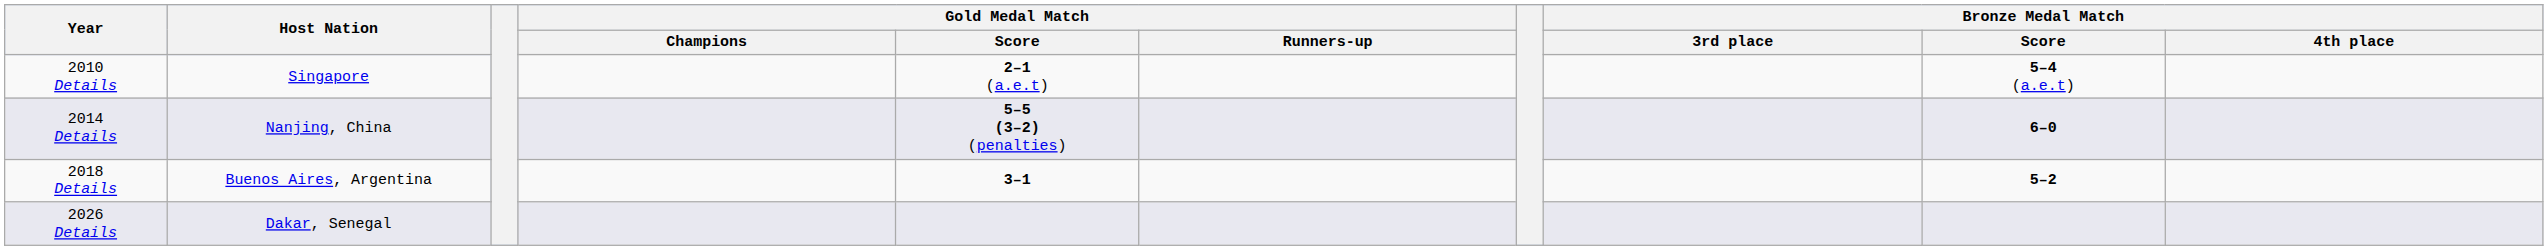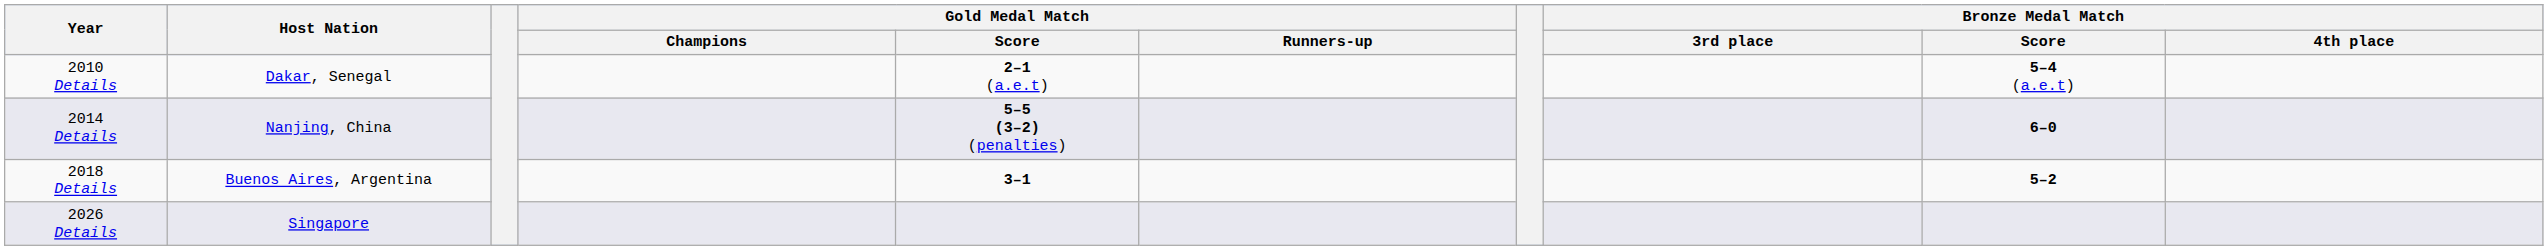 <table class="wikitable" style="font-size:90%; width: 100%; text-align: center;">
 <tr bgcolor=#c1d8ff>
 <th rowspan=2 width=6%>Year</th>
 <th rowspan=2 width=12%>Host Nation</th>
 <th width=1% rowspan=6 bgcolor=ffffff></th>
 <th colspan=3>Gold Medal Match</th>
 <th width=1% rowspan=6 bgcolor=ffffff></th>
 <th colspan=3>Bronze Medal Match</th>
 </tr>
 <tr bgcolor=#efefef>
 <th width=14%>Champions</th>
 <th width=9%>Score</th>
 <th width=14%>Runners-up</th>
 <th width=14%>3rd place</th>
 <th width=9%>Score</th>
 <th width=14%>4th place</th>
 </tr>
 <tr>
 <td>2010<br><em><a href='#'>Details</a></em></td>
-<td><a href='#'>Singapore</a></td>
+<td><a href='#'>Dakar</a>, Senegal</td>
 <td><strong></strong></td>
 <td><strong>2–1</strong><br>(<a href='#'>a.e.t</a>)</td>
 <td></td>
 <td></td>
 <td><strong>5–4</strong><br>(<a href='#'>a.e.t</a>)</td>
 <td></td>
 </tr>
 <tr bgcolor=#E8E8F0>
 <td>2014<br><em><a href='#'>Details</a></em></td>
 <td><a href='#'>Nanjing</a>, China</td>
 <td><strong></strong></td>
 <td><strong>5–5</strong><br><strong>(3–2)</strong><br> (<a href='#'>penalties</a>)</td>
 <td></td>
 <td></td>
 <td><strong>6–0</strong></td>
 <td></td>
 </tr>
 <tr>
 <td>2018<br><em><a href='#'>Details</a></em></td>
 <td><a href='#'>Buenos Aires</a>, Argentina</td>
 <td><strong></strong></td>
 <td><strong>3–1</strong></td>
 <td></td>
 <td></td>
 <td><strong>5–2</strong></td>
 <td></td>
 </tr>
 <tr bgcolor=#E8E8F0>
 <td>2026<br><em><a href='#'>Details</a></em></td>
-<td><a href='#'>Dakar</a>, Senegal</td>
+<td><a href='#'>Singapore</a></td>
 <td></td>
 <td></td>
 <td></td>
 <td></td>
 <td></td>
 <td></td>
 </tr>
 </table>
